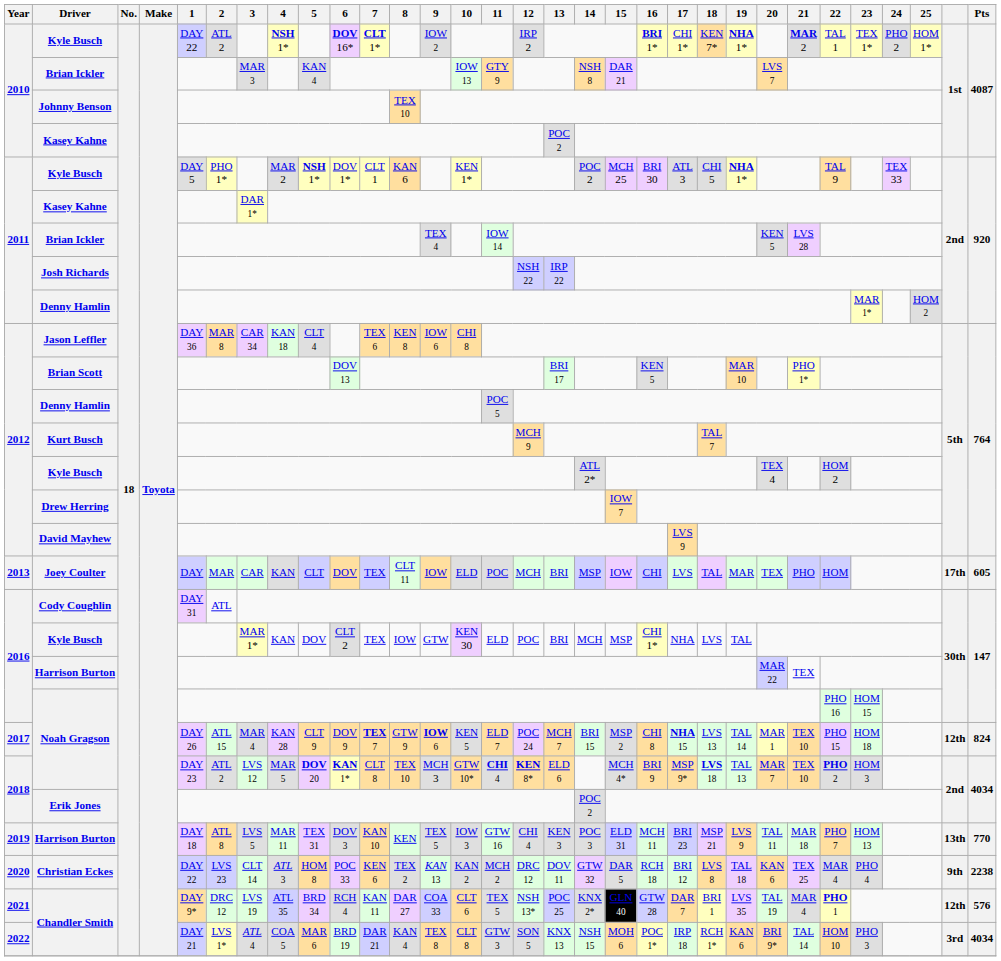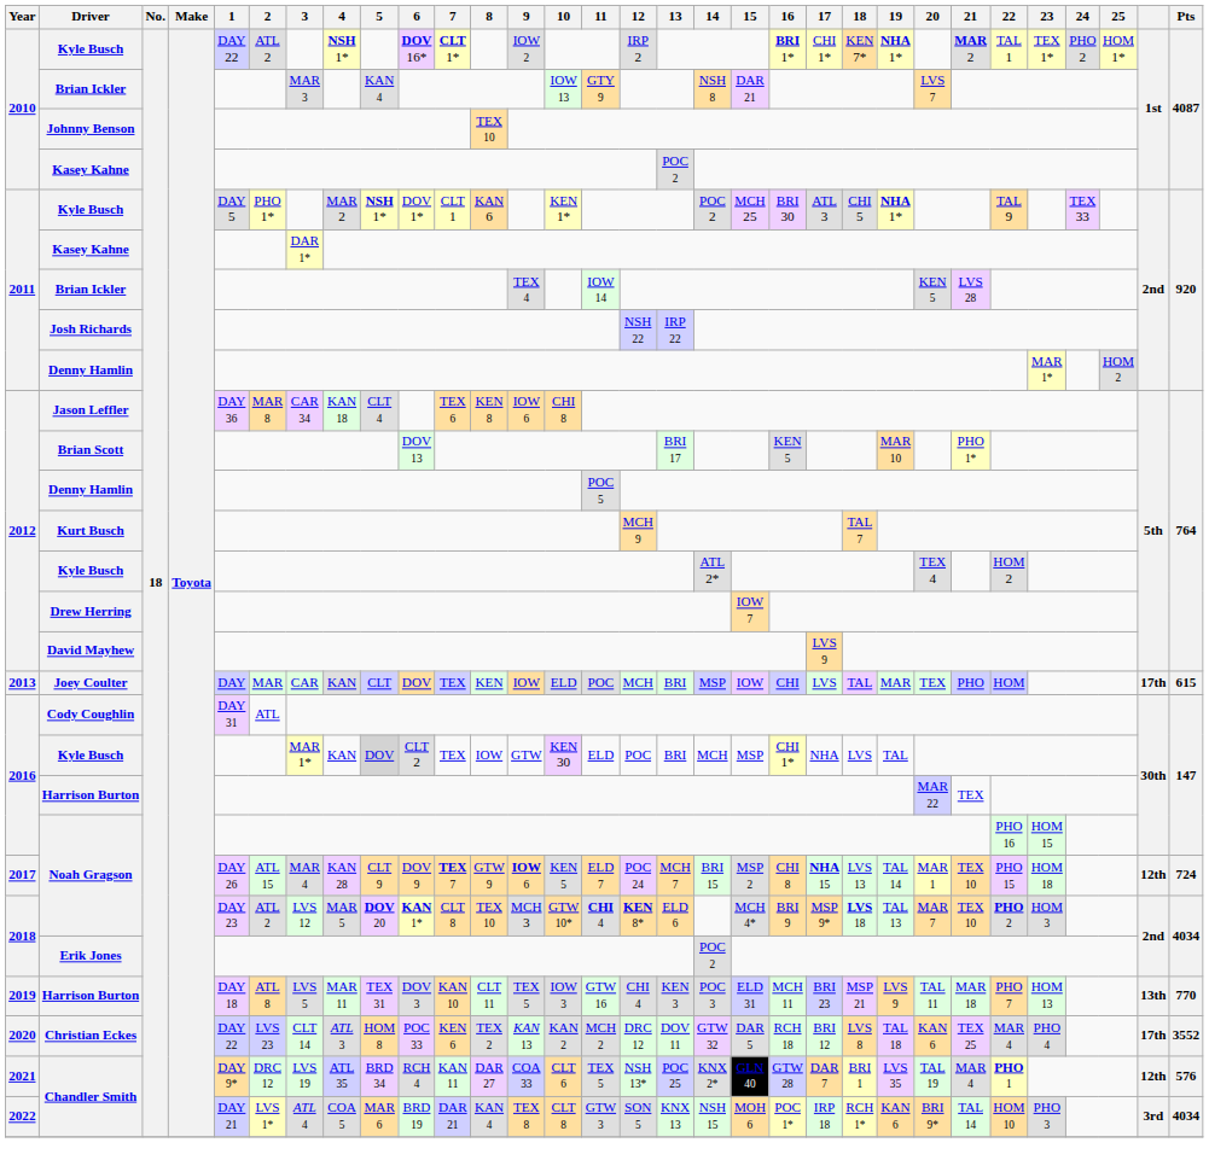 <table class="wikitable mw-collapsible mw-collapsed" style="text-align:center; font-size:75%">
 <tr>
 <th>Year</th>
 <th>Driver</th>
 <th>No.</th>
 <th>Make</th>
 <th>1</th>
 <th>2</th>
 <th>3</th>
 <th>4</th>
 <th>5</th>
 <th>6</th>
 <th>7</th>
 <th>8</th>
 <th>9</th>
 <th>10</th>
 <th>11</th>
 <th>12</th>
 <th>13</th>
 <th>14</th>
 <th>15</th>
 <th>16</th>
 <th>17</th>
 <th>18</th>
 <th>19</th>
 <th>20</th>
 <th>21</th>
 <th>22</th>
 <th>23</th>
 <th>24</th>
 <th>25</th>
 <th></th>
 <th>Pts</th>
 </tr>
 <tr>
 <th rowspan=4><a href='#'>2010</a></th>
 <th><a href='#'>Kyle Busch</a></th>
 <th rowspan=28>18</th>
 <th rowspan=28><a href='#'>Toyota</a></th>
 <td style="background:#cfcfff;"><a href='#'>DAY</a><br>22</td>
 <td style="background:#dfdfdf;"><a href='#'>ATL</a><br>2</td>
 <td></td>
 <td style="background:#FFFFBF;"><strong><a href='#'>NSH</a></strong><br>1*</td>
 <td></td>
 <td style="background:#EFCFFF;"><strong><a href='#'>DOV</a></strong><br>16*</td>
 <td style="background:#FFFFBF;"><strong><a href='#'>CLT</a></strong><br>1*</td>
 <td></td>
 <td style="background:#DFDFDF;"><a href='#'>IOW</a><br><small>2</small></td>
 <td colspan=2></td>
 <td style="background:#dfdfdf;"><a href='#'>IRP</a><br>2</td>
 <td colspan=3></td>
 <td style="background:#FFFFBF;"><strong><a href='#'>BRI</a></strong><br>1*</td>
 <td style="background:#FFFFBF;"><a href='#'>CHI</a><br>1*</td>
 <td style="background:#ffdf9f;"><a href='#'>KEN</a><br>7*</td>
 <td style="background:#FFFFBF;"><strong><a href='#'>NHA</a></strong><br>1*</td>
 <td></td>
 <td style="background:#dfdfdf;"><strong><a href='#'>MAR</a></strong><br>2</td>
 <td style="background:#FFFFBF;"><a href='#'>TAL</a><br>1</td>
 <td style="background:#FFFFBF;"><a href='#'>TEX</a><br>1*</td>
 <td style="background:#dfdfdf;"><a href='#'>PHO</a><br>2</td>
 <td style="background:#FFFFBF;"><a href='#'>HOM</a><br>1*</td>
 <th rowspan=4>1st</th>
 <th rowspan=4>4087</th>
 </tr>
 <tr>
 <th><a href='#'>Brian Ickler</a></th>
 <td colspan=2></td>
 <td style="background:#DFDFDF;"><a href='#'>MAR</a><br><small>3</small></td>
 <td></td>
 <td style="background:#DFDFDF;"><a href='#'>KAN</a><br><small>4</small></td>
 <td colspan=4></td>
 <td style="background:#DFFFDF;"><a href='#'>IOW</a><br><small>13</small></td>
 <td style="background:#FFDF9F;"><a href='#'>GTY</a><br><small>9</small></td>
 <td colspan=2></td>
 <td style="background:#FFDF9F;"><a href='#'>NSH</a><br><small>8</small></td>
 <td style="background:#EFCFFF;"><a href='#'>DAR</a><br><small>21</small></td>
 <td colspan=4></td>
 <td style="background:#FFDF9F;"><a href='#'>LVS</a><br><small>7</small></td>
 <td colspan=5></td>
 </tr>
 <tr>
 <th><a href='#'>Johnny Benson</a></th>
 <td colspan=7></td>
 <td style="background:#FFDF9F;"><a href='#'>TEX</a><br><small>10</small></td>
 <td colspan=17></td>
 </tr>
 <tr>
 <th><a href='#'>Kasey Kahne</a></th>
 <td colspan=12></td>
 <td style="background:#DFDFDF;"><a href='#'>POC</a><br><small>2</small></td>
 <td colspan=12></td>
 </tr>
 <tr>
 <th rowspan=5><a href='#'>2011</a></th>
 <th><a href='#'>Kyle Busch</a></th>
 <td style="background:#DFDFDF;"><a href='#'>DAY</a><br>5</td>
 <td style="background:#FFFFBF;"><a href='#'>PHO</a><br>1*</td>
 <td></td>
 <td style="background:#DFDFDF;"><a href='#'>MAR</a><br>2</td>
 <td style="background:#FFFFBF;"><strong><a href='#'>NSH</a></strong><br>1*</td>
 <td style="background:#FFFFBF;"><a href='#'>DOV</a><br>1*</td>
 <td style="background:#FFFFBF;"><a href='#'>CLT</a><br>1</td>
 <td style="background:#FFDF9F;"><a href='#'>KAN</a><br>6</td>
 <td></td>
 <td style="background:#FFFFBF;"><a href='#'>KEN</a><br>1*</td>
 <td colspan=3></td>
 <td style="background:#DFDFDF;"><a href='#'>POC</a><br>2</td>
 <td style="background:#EFCFFF;"><a href='#'>MCH</a><br>25</td>
 <td style="background:#EFCFFF;"><a href='#'>BRI</a><br>30</td>
 <td style="background:#DFDFDF;"><a href='#'>ATL</a><br>3</td>
 <td style="background:#DFDFDF;"><a href='#'>CHI</a><br>5</td>
 <td style="background:#FFFFBF;"><strong><a href='#'>NHA</a></strong><br>1*</td>
 <td colspan=2></td>
 <td style="background:#FFDF9F;"><a href='#'>TAL</a><br>9</td>
 <td></td>
 <td style="background:#EFCFFF;"><a href='#'>TEX</a><br>33</td>
 <td></td>
 <th rowspan=5>2nd</th>
 <th rowspan=5>920</th>
 </tr>
 <tr>
 <th><a href='#'>Kasey Kahne</a></th>
 <td colspan=2></td>
 <td style="background:#FFFFBF;"><a href='#'>DAR</a><br><small>1*</small></td>
 <td colspan=22></td>
 </tr>
 <tr>
 <th><a href='#'>Brian Ickler</a></th>
 <td colspan=8></td>
 <td style="background:#DFDFDF;"><a href='#'>TEX</a><br><small>4</small></td>
 <td></td>
 <td style="background:#DFFFDF;"><a href='#'>IOW</a><br><small>14</small></td>
 <td colspan=8></td>
 <td style="background:#DFDFDF;"><a href='#'>KEN</a><br><small>5</small></td>
 <td style="background:#EFCFFF;"><a href='#'>LVS</a><br><small>28</small></td>
 <td colspan=4></td>
 </tr>
 <tr>
 <th><a href='#'>Josh Richards</a></th>
 <td colspan=11></td>
 <td style="background:#CFCFFF;"><a href='#'>NSH</a><br><small>22</small></td>
 <td style="background:#CFCFFF;"><a href='#'>IRP</a><br><small>22</small></td>
 <td colspan=12></td>
 </tr>
 <tr>
 <th><a href='#'>Denny Hamlin</a></th>
 <td colspan=22></td>
 <td style="background:#FFFFBF;"><a href='#'>MAR</a><br><small>1*</small></td>
 <td></td>
 <td style="background:#DFDFDF;"><a href='#'>HOM</a><br><small>2</small></td>
 </tr>
 <tr>
 <th rowspan=7><a href='#'>2012</a></th>
 <th><a href='#'>Jason Leffler</a></th>
 <td style="background:#EFCFFF;"><a href='#'>DAY</a><br><small>36</small></td>
 <td style="background:#FFDF9F;"><a href='#'>MAR</a><br><small>8</small></td>
 <td style="background:#EFCFFF;"><a href='#'>CAR</a><br><small>34</small></td>
 <td style="background:#DFFFDF;"><a href='#'>KAN</a><br><small>18</small></td>
 <td style="background:#DFDFDF;"><a href='#'>CLT</a><br><small>4</small></td>
 <td></td>
 <td style="background:#FFDF9F;"><a href='#'>TEX</a><br><small>6</small></td>
 <td style="background:#FFDF9F;"><a href='#'>KEN</a><br><small>8</small></td>
 <td style="background:#FFDF9F;"><a href='#'>IOW</a><br><small>6</small></td>
 <td style="background:#FFDF9F;"><a href='#'>CHI</a><br><small>8</small></td>
 <td colspan=15></td>
 <th rowspan=7>5th</th>
 <th rowspan=7>764</th>
 </tr>
 <tr>
 <th><a href='#'>Brian Scott</a></th>
 <td colspan=5></td>
 <td style="background:#DFFFDF;"><a href='#'>DOV</a><br><small>13</small></td>
 <td colspan=6></td>
 <td style="background:#DFFFDF;"><a href='#'>BRI</a><br><small>17</small></td>
 <td colspan=2></td>
 <td style="background:#DFDFDF;"><a href='#'>KEN</a><br><small>5</small></td>
 <td colspan=2></td>
 <td style="background:#FFDF9F;"><a href='#'>MAR</a><br><small>10</small></td>
 <td></td>
 <td style="background:#FFFFBF;"><a href='#'>PHO</a><br><small>1*</small></td>
 <td colspan=4></td>
 </tr>
 <tr>
 <th><a href='#'>Denny Hamlin</a></th>
 <td colspan=10></td>
 <td style="background:#DFDFDF;"><a href='#'>POC</a><br><small>5</small></td>
 <td colspan=14></td>
 </tr>
 <tr>
 <th><a href='#'>Kurt Busch</a></th>
 <td colspan=11></td>
 <td style="background:#FFDF9F;"><a href='#'>MCH</a><br><small>9</small></td>
 <td colspan=5></td>
 <td style="background:#FFDF9F;"><a href='#'>TAL</a><br><small>7</small></td>
 <td colspan=7></td>
 </tr>
 <tr>
 <th><a href='#'>Kyle Busch</a></th>
 <td colspan=13></td>
 <td style="background:#DFDFDF;"><a href='#'>ATL</a><br>2*</td>
 <td colspan=5></td>
 <td style="background:#DFDFDF;"><a href='#'>TEX</a><br>4</td>
 <td></td>
 <td style="background:#DFDFDF;"><a href='#'>HOM</a><br>2</td>
 <td colspan=3></td>
 </tr>
 <tr>
 <th><a href='#'>Drew Herring</a></th>
 <td colspan=14></td>
 <td style="background:#FFDF9F;"><a href='#'>IOW</a><br><small>7</small></td>
 <td colspan=10></td>
 </tr>
 <tr>
 <th><a href='#'>David Mayhew</a></th>
 <td colspan=16></td>
 <td style="background:#FFDF9F;"><a href='#'>LVS</a><br><small>9</small></td>
 <td colspan=8></td>
 </tr>
 <tr>
 <th><a href='#'>2013</a></th>
 <th><a href='#'>Joey Coulter</a></th>
 <td style="background:#CFCFFF;"><a href='#'>DAY</a><br></td>
 <td style="background:#DFFFDF;"><a href='#'>MAR</a><br></td>
 <td style="background:#DFFFDF;"><a href='#'>CAR</a><br></td>
 <td style="background:#DFDFDF;"><a href='#'>KAN</a><br></td>
 <td style="background:#CFCFFF;"><a href='#'>CLT</a><br></td>
 <td style="background:#FFDF9F;"><a href='#'>DOV</a><br></td>
 <td style="background:#CFCFFF;"><a href='#'>TEX</a><br></td>
-<td style="background:#DFFFDF;"><a href='#'>CLT</a><br><small>11</small></td>
+<td style="background:#DFFFDF;"><a href='#'>KEN</a><br></td>
 <td style="background:#FFDF9F;"><a href='#'>IOW</a><br></td>
 <td style="background:#DFDFDF;"><a href='#'>ELD</a><br></td>
 <td style="background:#DFDFDF;"><a href='#'>POC</a><br></td>
 <td style="background:#DFFFDF;"><a href='#'>MCH</a><br></td>
 <td style="background:#DFFFDF;"><a href='#'>BRI</a><br></td>
 <td style="background:#CFCFFF;"><a href='#'>MSP</a><br></td>
 <td style="background:#EFCFFF;"><a href='#'>IOW</a><br></td>
 <td style="background:#CFCFFF;"><a href='#'>CHI</a><br></td>
 <td style="background:#DFFFDF;"><a href='#'>LVS</a><br></td>
 <td style="background:#EFCFFF;"><a href='#'>TAL</a><br></td>
 <td style="background:#DFFFDF;"><a href='#'>MAR</a><br></td>
 <td style="background:#DFFFDF;"><a href='#'>TEX</a><br></td>
 <td style="background:#CFCFFF;"><a href='#'>PHO</a><br></td>
 <td style="background:#CFCFFF;"><a href='#'>HOM</a><br></td>
 <td colspan=3></td>
 <th>17th</th>
-<th>605</th>
+<th>615</th>
 </tr>
 <tr>
 <th rowspan=4><a href='#'>2016</a></th>
 <th><a href='#'>Cody Coughlin</a></th>
 <td style="background:#EFCFFF;"><a href='#'>DAY</a><br><small>31</small></td>
 <td><a href='#'>ATL</a></td>
 <td colspan=23></td>
 <th rowspan=4>30th</th>
 <th rowspan=4>147</th>
 </tr>
 <tr>
 <th><a href='#'>Kyle Busch</a></th>
 <td colspan=2></td>
 <td style="background:#FFFFBF;"><a href='#'>MAR</a><br>1*</td>
 <td><a href='#'>KAN</a></td>
-<td><a href='#'>DOV</a></td>
+<td style="background: lightgrey;"><a href='#'>DOV</a></td>
 <td style="background:#DFDFDF;"><a href='#'>CLT</a><br>2</td>
 <td><a href='#'>TEX</a></td>
 <td><a href='#'>IOW</a></td>
 <td><a href='#'>GTW</a></td>
 <td style="background:#EFCFFF;"><a href='#'>KEN</a><br>30</td>
 <td><a href='#'>ELD</a></td>
 <td><a href='#'>POC</a></td>
 <td><a href='#'>BRI</a></td>
 <td><a href='#'>MCH</a></td>
 <td><a href='#'>MSP</a></td>
 <td style="background:#FFFFBF;"><a href='#'>CHI</a><br>1*</td>
 <td><a href='#'>NHA</a></td>
 <td><a href='#'>LVS</a></td>
 <td><a href='#'>TAL</a></td>
 <td colspan=6></td>
 </tr>
 <tr>
 <th><a href='#'>Harrison Burton</a></th>
 <td colspan=19></td>
 <td style="background:#CFCFFF;"><a href='#'>MAR</a><br><small>22</small></td>
 <td><a href='#'>TEX</a></td>
 <td colspan=4></td>
 </tr>
 <tr>
 <th rowspan=3><a href='#'>Noah Gragson</a></th>
 <td colspan=21></td>
 <td style="background:#DFFFDF;"><a href='#'>PHO</a><br><small>16</small></td>
 <td style="background:#DFFFDF;"><a href='#'>HOM</a><br><small>15</small></td>
 <td colspan=2></td>
 </tr>
 <tr>
 <th><a href='#'>2017</a></th>
 <td style="background:#EFCFFF;"><a href='#'>DAY</a><br><small>26</small></td>
 <td style="background:#DFFFDF;"><a href='#'>ATL</a><br><small>15</small></td>
 <td style="background:#DFDFDF;"><a href='#'>MAR</a><br><small>4</small></td>
 <td style="background:#EFCFFF;"><a href='#'>KAN</a><br><small>28</small></td>
 <td style="background:#FFDF9F;"><a href='#'>CLT</a><br><small>9</small></td>
 <td style="background:#FFDF9F;"><a href='#'>DOV</a><br><small>9</small></td>
 <td style="background:#FFDF9F;"><strong><a href='#'>TEX</a></strong><br><small>7</small></td>
 <td style="background:#FFDF9F;"><a href='#'>GTW</a><br><small>9</small></td>
 <td style="background:#FFDF9F;"><strong><a href='#'>IOW</a></strong><br><small>6</small></td>
 <td style="background:#DFDFDF;"><a href='#'>KEN</a><br><small>5</small></td>
 <td style="background:#FFDF9F;"><a href='#'>ELD</a><br><small>7</small></td>
 <td style="background:#EFCFFF;"><a href='#'>POC</a><br><small>24</small></td>
 <td style="background:#FFDF9F;"><a href='#'>MCH</a><br><small>7</small></td>
 <td style="background:#DFFFDF;"><a href='#'>BRI</a><br><small>15</small></td>
 <td style="background:#DFDFDF;"><a href='#'>MSP</a><br><small>2</small></td>
 <td style="background:#FFDF9F;"><a href='#'>CHI</a><br><small>8</small></td>
 <td style="background:#DFFFDF;"><strong><a href='#'>NHA</a></strong><br><small>15</small></td>
 <td style="background:#DFFFDF;"><a href='#'>LVS</a><br><small>13</small></td>
 <td style="background:#DFFFDF;"><a href='#'>TAL</a><br><small>14</small></td>
 <td style="background:#FFFFBF;"><a href='#'>MAR</a><br><small>1</small></td>
 <td style="background:#FFDF9F;"><a href='#'>TEX</a><br><small>10</small></td>
 <td style="background:#EFCFFF;"><a href='#'>PHO</a><br><small>15</small></td>
 <td style="background:#DFFFDF;"><a href='#'>HOM</a><br><small>18</small></td>
 <td colspan=2></td>
 <th>12th</th>
-<th>824</th>
+<th>724</th>
 </tr>
 <tr>
 <th rowspan=2><a href='#'>2018</a></th>
 <td style="background:#EFCFFF;"><a href='#'>DAY</a><br><small>23</small></td>
 <td style="background:#DFDFDF;"><a href='#'>ATL</a><br><small>2</small></td>
 <td style="background:#DFFFDF;"><a href='#'>LVS</a><br><small>12</small></td>
 <td style="background:#DFDFDF;"><a href='#'>MAR</a><br><small>5</small></td>
 <td style="background:#EFCFFF;"><strong><a href='#'>DOV</a></strong><br><small>20</small></td>
 <td style="background:#FFFFBF;"><strong><a href='#'>KAN</a></strong><br><small>1*</small></td>
 <td style="background:#FFDF9F;"><a href='#'>CLT</a><br><small>8</small></td>
 <td style="background:#FFDF9F;"><a href='#'>TEX</a><br><small>10</small></td>
 <td style="background:#dfdfdf;"><a href='#'>MCH</a><br>3</td>
 <td style="background:#FFDF9F;"><a href='#'>GTW</a><br><small>10*</small></td>
 <td style="background:#DFDFDF;"><strong><a href='#'>CHI</a></strong><br><small>4</small></td>
 <td style="background:#FFDF9F;"><strong><a href='#'>KEN</a></strong><br><small>8*</small></td>
 <td style="background:#FFDF9F;"><a href='#'>ELD</a><br><small>6</small></td>
 <td></td>
 <td style="background:#DFDFDF;"><a href='#'>MCH</a><br><small>4*</small></td>
 <td style="background:#FFDF9F;"><a href='#'>BRI</a><br><small>9</small></td>
 <td style="background:#FFDF9F;"><a href='#'>MSP</a><br><small>9*</small></td>
 <td style="background:#DFFFDF;"><strong><a href='#'>LVS</a></strong><br><small>18</small></td>
 <td style="background:#DFFFDF;"><a href='#'>TAL</a><br><small>13</small></td>
 <td style="background:#FFDF9F;"><a href='#'>MAR</a><br><small>7</small></td>
 <td style="background:#FFDF9F;"><a href='#'>TEX</a><br><small>10</small></td>
 <td style="background:#DFDFDF;"><strong><a href='#'>PHO</a></strong><br><small>2</small></td>
 <td style="background:#DFDFDF;"><a href='#'>HOM</a><br><small>3</small></td>
 <td colspan=2></td>
 <th rowspan=2>2nd</th>
 <th rowspan=2>4034</th>
 </tr>
 <tr>
 <th><a href='#'>Erik Jones</a></th>
 <td colspan=13></td>
 <td style="background:#DFDFDF;"><a href='#'>POC</a><br><small>2</small></td>
 <td colspan=11></td>
 </tr>
 <tr>
 <th><a href='#'>2019</a></th>
 <th><a href='#'>Harrison Burton</a></th>
 <td style="background:#EFCFFF;"><a href='#'>DAY</a><br><small>18</small></td>
 <td style="background:#FFDF9F;"><a href='#'>ATL</a><br><small>8</small></td>
 <td style="background:#DFDFDF;"><a href='#'>LVS</a><br><small>5</small></td>
 <td style="background:#DFFFDF;"><a href='#'>MAR</a><br><small>11</small></td>
 <td style="background:#EFCFFF;"><a href='#'>TEX</a><br><small>31</small></td>
 <td style="background:#DFDFDF;"><a href='#'>DOV</a><br><small>3</small></td>
 <td style="background:#FFDF9F;"><a href='#'>KAN</a><br><small>10</small></td>
-<td style="background:#DFFFDF;"><a href='#'>KEN</a><br></td>
+<td style="background:#DFFFDF;"><a href='#'>CLT</a><br><small>11</small></td>
 <td style="background:#DFDFDF;"><a href='#'>TEX</a><br><small>5</small></td>
 <td style="background:#DFDFDF;"><a href='#'>IOW</a><br><small>3</small></td>
 <td style="background:#DFFFDF;"><a href='#'>GTW</a><br><small>16</small></td>
 <td style="background:#DFDFDF;"><a href='#'>CHI</a><br><small>4</small></td>
 <td style="background:#DFDFDF;"><a href='#'>KEN</a><br><small>3</small></td>
 <td style="background:#DFDFDF;"><a href='#'>POC</a><br><small>3</small></td>
 <td style="background:#CFCFFF;"><a href='#'>ELD</a><br><small>31</small></td>
 <td style="background:#DFFFDF;"><a href='#'>MCH</a><br><small>11</small></td>
 <td style="background:#CFCFFF;"><a href='#'>BRI</a><br><small>23</small></td>
 <td style="background:#EFCFFF;"><a href='#'>MSP</a><br><small>21</small></td>
 <td style="background:#FFDF9F;"><a href='#'>LVS</a><br><small>9</small></td>
 <td style="background:#DFFFDF;"><a href='#'>TAL</a><br><small>11</small></td>
 <td style="background:#DFFFDF;"><a href='#'>MAR</a><br><small>18</small></td>
 <td style="background:#FFDF9F;"><a href='#'>PHO</a><br><small>7</small></td>
 <td style="background:#DFFFDF;"><a href='#'>HOM</a><br><small>13</small></td>
 <td colspan=2></td>
 <th>13th</th>
 <th>770</th>
 </tr>
 <tr>
 <th><a href='#'>2020</a></th>
 <th><a href='#'>Christian Eckes</a></th>
 <td style="background:#CFCFFF;"><a href='#'>DAY</a><br><small>22</small></td>
 <td style="background:#CFCFFF;"><a href='#'>LVS</a><br><small>23</small></td>
 <td style="background:#DFFFDF;"><a href='#'>CLT</a><br><small>14</small></td>
 <td style="background:#DFDFDF;"><em><a href='#'>ATL</a></em><br><small>3</small></td>
 <td style="background:#FFDF9F;"><a href='#'>HOM</a><br><small>8</small></td>
 <td style="background:#EFCFFF;"><a href='#'>POC</a><br><small>33</small></td>
 <td style="background:#FFDF9F;"><a href='#'>KEN</a><br><small>6</small></td>
 <td style="background:#DFDFDF;"><a href='#'>TEX</a><br><small>2</small></td>
 <td style="background:#DFFFDF;"><em><a href='#'>KAN</a></em><br><small>13</small></td>
 <td style="background:#DFDFDF;"><a href='#'>KAN</a><br><small>2</small></td>
 <td style="background:#DFDFDF;"><a href='#'>MCH</a><br><small>2</small></td>
 <td style="background:#DFFFDF;"><a href='#'>DRC</a><br><small>12</small></td>
 <td style="background:#DFFFDF;"><a href='#'>DOV</a><br><small>11</small></td>
 <td style="background:#EFCFFF;"><a href='#'>GTW</a><br><small>32</small></td>
 <td style="background:#DFDFDF;"><a href='#'>DAR</a><br><small>5</small></td>
 <td style="background:#DFFFDF;"><a href='#'>RCH</a><br><small>18</small></td>
 <td style="background:#DFFFDF;"><a href='#'>BRI</a><br><small>12</small></td>
 <td style="background:#FFDF9F;"><a href='#'>LVS</a><br><small>8</small></td>
 <td style="background:#EFCFFF;"><a href='#'>TAL</a><br><small>18</small></td>
 <td style="background:#FFDF9F;"><a href='#'>KAN</a><br><small>6</small></td>
 <td style="background:#EFCFFF;"><a href='#'>TEX</a><br><small>25</small></td>
 <td style="background:#DFDFDF;"><a href='#'>MAR</a><br><small>4</small></td>
 <td style="background:#DFDFDF;"><a href='#'>PHO</a><br><small>4</small></td>
 <td colspan=2></td>
-<th>9th</th>
-<th>2238</th>
+<th>17th</th>
+<th>3552</th>
 </tr>
 <tr>
 <th><a href='#'>2021</a></th>
 <th rowspan=2><a href='#'>Chandler Smith</a></th>
 <td style="background:#FFDF9F;"><a href='#'>DAY</a><br><small>9*</small></td>
 <td style="background:#DFFFDF;"><a href='#'>DRC</a><br><small>12</small></td>
 <td style="background:#DFFFDF;"><a href='#'>LVS</a><br><small>19</small></td>
 <td style="background:#CFCFFF;"><a href='#'>ATL</a><br><small>35</small></td>
 <td style="background:#EFCFFF;"><a href='#'>BRD</a><br><small>34</small></td>
 <td style="background:#DFDFDF;"><a href='#'>RCH</a><br><small>4</small></td>
 <td style="background:#DFFFDF;"><a href='#'>KAN</a><br><small>11</small></td>
 <td style="background:#EFCFFF;"><a href='#'>DAR</a><br><small>27</small></td>
 <td style="background:#CFCFFF;"><a href='#'>COA</a><br><small>33</small></td>
 <td style="background:#FFDF9F;"><a href='#'>CLT</a><br><small>6</small></td>
 <td style="background:#DFDFDF;"><a href='#'>TEX</a><br><small>5</small></td>
 <td style="background:#DFFFDF;"><a href='#'>NSH</a><br><small>13*</small></td>
 <td style="background:#CFCFFF;"><a href='#'>POC</a><br><small>25</small></td>
 <td style="background:#DFDFDF;"><a href='#'>KNX</a><br><small>2*</small></td>
 <td style="background-color:#000000;color:white;"><a href='#'><span>GLN</span></a><br><small>40</small></td>
 <td style="background:#CFCFFF;"><a href='#'>GTW</a><br><small>28</small></td>
 <td style="background:#FFDF9F;"><a href='#'>DAR</a><br><small>7</small></td>
 <td style="background:#FFFFBF;"><a href='#'>BRI</a><br><small>1</small></td>
 <td style="background:#EFCFFF;"><a href='#'>LVS</a><br><small>35</small></td>
 <td style="background:#DFFFDF;"><a href='#'>TAL</a><br><small>19</small></td>
 <td style="background:#DFDFDF;"><a href='#'>MAR</a><br><small>4</small></td>
 <td style="background:#FFFFBF;"><strong><a href='#'>PHO</a></strong><br><small>1</small></td>
 <td colspan=3></td>
 <th>12th</th>
 <th>576</th>
 </tr>
 <tr>
 <th><a href='#'>2022</a></th>
 <td style="background:#CFCFFF;"><a href='#'>DAY</a><br><small>21</small></td>
 <td style="background:#FFFFBF;"><a href='#'>LVS</a><br><small>1*</small></td>
 <td style="background:#DFDFDF;"><em><a href='#'>ATL</a></em><br><small>4</small></td>
 <td style="background:#DFDFDF;"><a href='#'>COA</a><br><small>5</small></td>
 <td style="background:#FFDF9F;"><a href='#'>MAR</a><br><small>6</small></td>
 <td style="background:#DFFFDF;"><a href='#'>BRD</a><br><small>19</small></td>
 <td style="background:#CFCFFF;"><a href='#'>DAR</a><br><small>21</small></td>
 <td style="background:#DFDFDF;"><a href='#'>KAN</a><br><small>4</small></td>
 <td style="background:#FFDF9F;"><a href='#'>TEX</a><br><small>8</small></td>
 <td style="background:#FFDF9F;"><a href='#'>CLT</a><br><small>8</small></td>
 <td style="background:#DFDFDF;"><a href='#'>GTW</a><br><small>3</small></td>
 <td style="background:#DFDFDF;"><a href='#'>SON</a><br><small>5</small></td>
 <td style="background:#DFFFDF;"><a href='#'>KNX</a><br><small>13</small></td>
 <td style="background:#DFFFDF;"><a href='#'>NSH</a><br><small>15</small></td>
 <td style="background:#FFDF9F;"><a href='#'>MOH</a><br><small>6</small></td>
 <td style="background:#FFFFBF;"><a href='#'>POC</a><br><small>1*</small></td>
 <td style="background:#DFFFDF;"><a href='#'>IRP</a><br><small>18</small></td>
 <td style="background:#FFFFBF;"><a href='#'>RCH</a><br><small>1*</small></td>
 <td style="background:#FFDF9F;"><a href='#'>KAN</a><br><small>6</small></td>
 <td style="background:#FFDF9F;"><a href='#'>BRI</a><br><small>9*</small></td>
 <td style="background:#DFFFDF;"><a href='#'>TAL</a><br><small>14</small></td>
 <td style="background:#FFDF9F;"><a href='#'>HOM</a><br><small>10</small></td>
 <td style="background:#DFDFDF;"><a href='#'>PHO</a><br><small>3</small></td>
 <td colspan=2></td>
 <th>3rd</th>
 <th>4034</th>
 </tr>
 <tr>
 </tr>
 </table>
